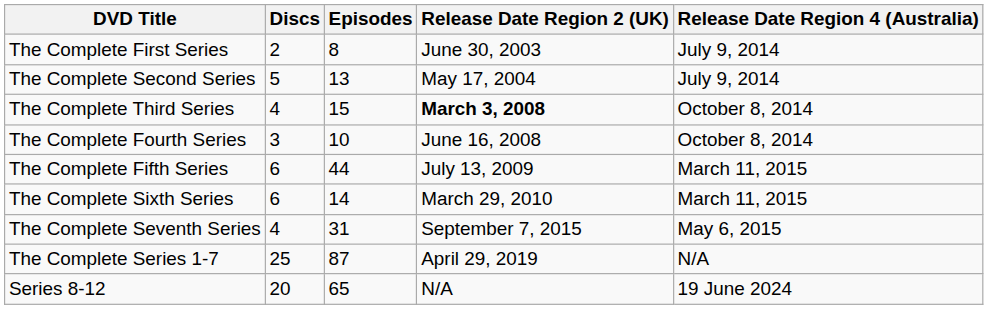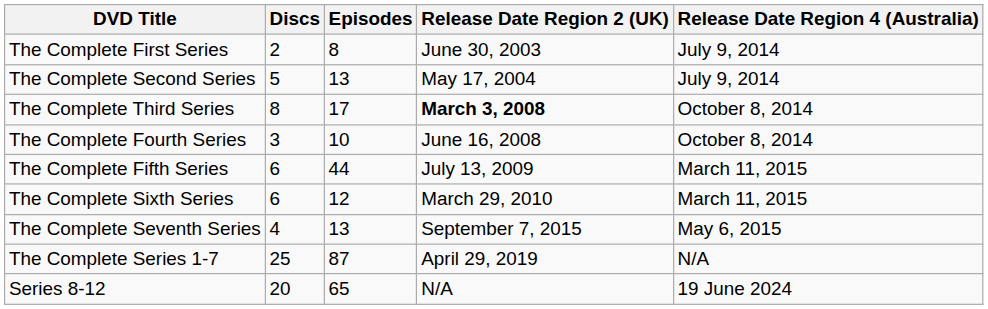 <table class="wikitable">
 <tr>
 <th>DVD Title</th>
 <th>Discs</th>
 <th>Episodes</th>
 <th>Release Date Region 2 (UK)</th>
 <th>Release Date Region 4 (Australia)</th>
 </tr>
 <tr>
 <td>The Complete First Series</td>
 <td>2</td>
 <td>8</td>
 <td>June 30, 2003</td>
 <td>July 9, 2014</td>
 </tr>
 <tr>
 <td>The Complete Second Series</td>
 <td>5</td>
 <td>13</td>
 <td>May 17, 2004</td>
 <td>July 9, 2014</td>
 </tr>
 <tr>
 <td>The Complete Third Series</td>
-<td>4</td>
-<td>15</td>
+<td>8</td>
+<td>17</td>
 <td><strong>March 3, 2008</strong></td>
 <td>October 8, 2014</td>
 </tr>
 <tr>
 <td>The Complete Fourth Series</td>
 <td>3</td>
 <td>10</td>
 <td>June 16, 2008</td>
 <td>October 8, 2014</td>
 </tr>
 <tr>
 <td>The Complete Fifth Series</td>
 <td>6</td>
 <td>44</td>
 <td>July 13, 2009</td>
 <td>March 11, 2015</td>
 </tr>
 <tr>
 <td>The Complete Sixth Series</td>
 <td>6</td>
-<td>14</td>
+<td>12</td>
 <td>March 29, 2010</td>
 <td>March 11, 2015</td>
 </tr>
 <tr>
 <td>The Complete Seventh Series</td>
 <td>4</td>
-<td>31</td>
+<td>13</td>
 <td>September 7, 2015</td>
 <td>May 6, 2015</td>
 </tr>
 <tr>
 <td>The Complete Series 1-7</td>
 <td>25</td>
 <td>87</td>
 <td>April 29, 2019</td>
 <td>N/A</td>
 </tr>
 <tr>
 <td>Series 8-12</td>
 <td>20</td>
 <td>65</td>
 <td>N/A</td>
 <td>19 June 2024</td>
 </tr>
 </table>
